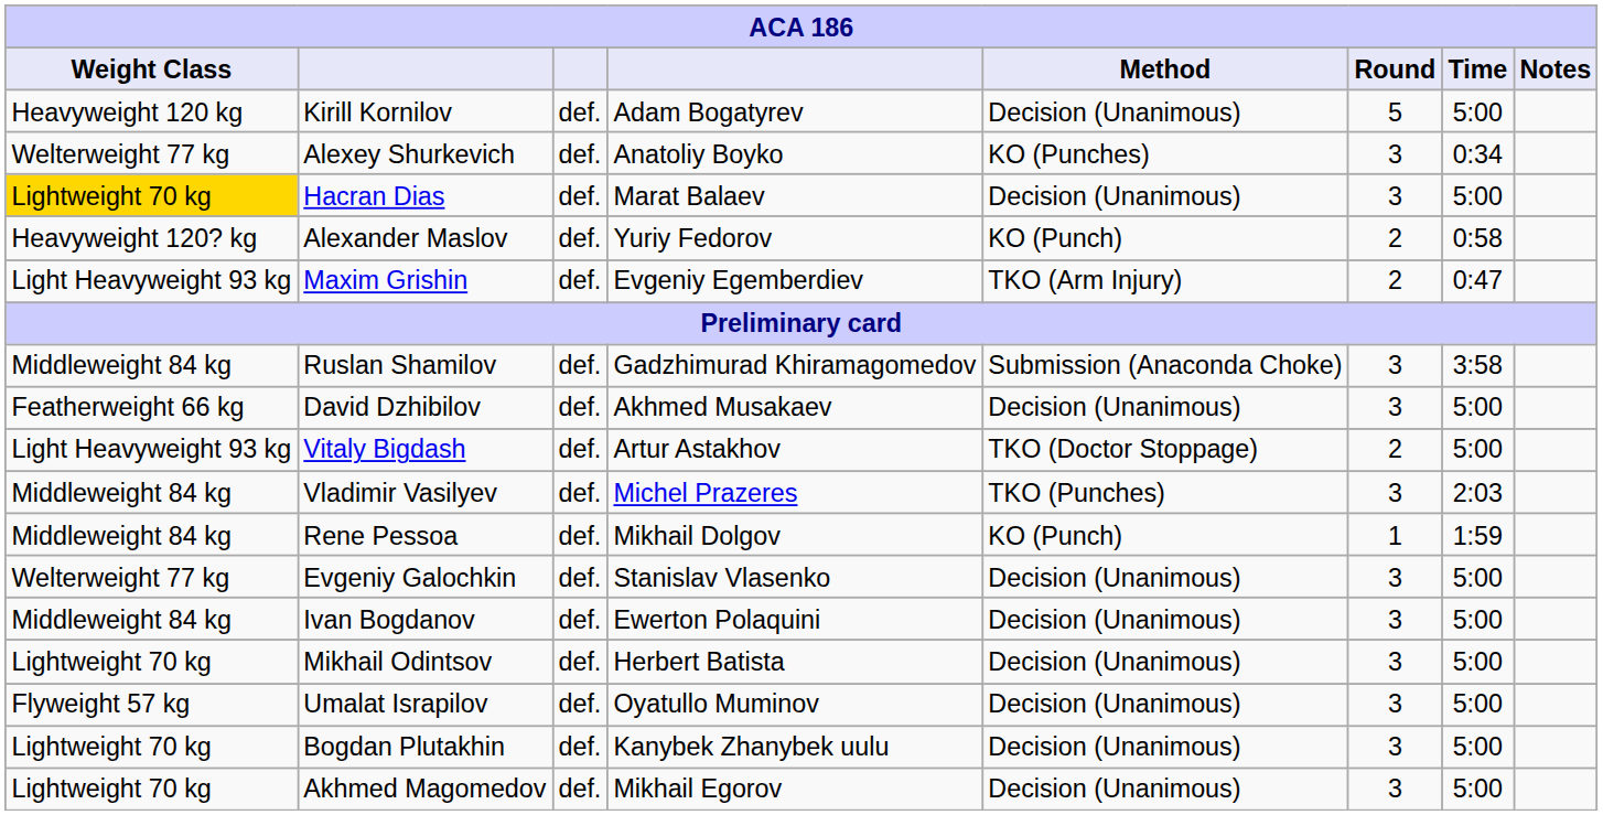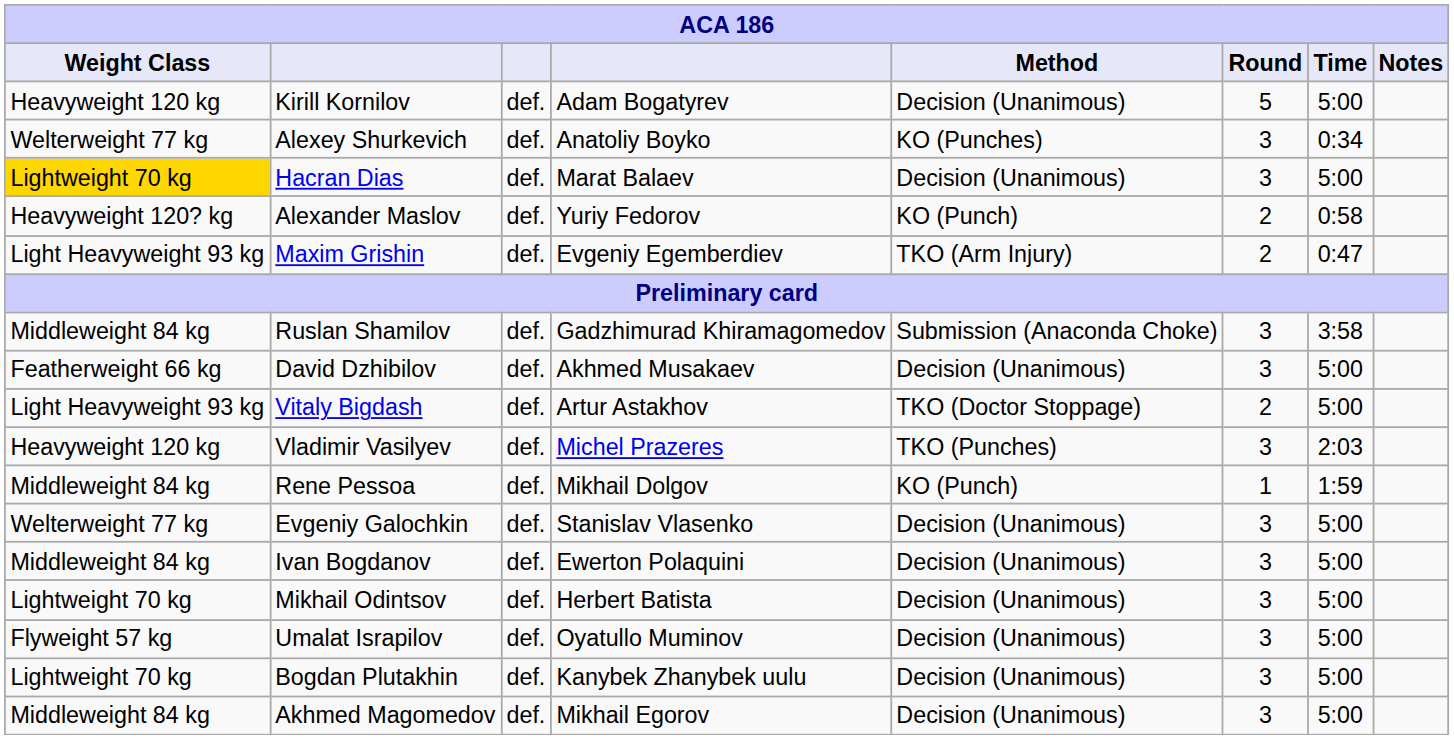 <table class="wikitable" style="font-size: 80%;">
 <tr>
 <th colspan="8" style="background-color: #ccf; color: #000080; text-align: center;"><strong>ACA 186</strong></th>
 </tr>
 <tr>
 <th colspan="1" style="background-color: #E6E8FA; color: #000000; text-align: center;">Weight Class</th>
 <th colspan="1" style="background-color: #E6E8FA; color: #000000; text-align: center;"></th>
 <th colspan="1" style="background-color: #E6E8FA; color: #000000; text-align: center;"></th>
 <th colspan="1" style="background-color: #E6E8FA; color: #000000; text-align: center;"></th>
 <th colspan="1" style="background-color: #E6E8FA; color: #000000; text-align: center;">Method</th>
 <th colspan="1" style="background-color: #E6E8FA; color: #000000; text-align: center;">Round</th>
 <th colspan="1" style="background-color: #E6E8FA; color: #000000; text-align: center;">Time</th>
 <th colspan="1" style="background-color: #E6E8FA; color: #000000; text-align: center;">Notes</th>
 </tr>
 <tr>
 <td>Heavyweight 120 kg</td>
 <td> Kirill Kornilov</td>
 <td>def.</td>
 <td> Adam Bogatyrev</td>
 <td>Decision (Unanimous)</td>
 <td align=center>5</td>
 <td align=center>5:00</td>
 <td></td>
 </tr>
 <tr>
 <td>Welterweight 77 kg</td>
 <td> Alexey Shurkevich</td>
 <td>def.</td>
 <td> Anatoliy Boyko</td>
 <td>KO (Punches)</td>
 <td align=center>3</td>
 <td align=center>0:34</td>
 <td></td>
 </tr>
 <tr>
 <td style="background: gold;">Lightweight 70 kg</td>
 <td> <a href='#'>Hacran Dias</a></td>
 <td>def.</td>
 <td> Marat Balaev</td>
 <td>Decision (Unanimous)</td>
 <td align=center>3</td>
 <td align=center>5:00</td>
 <td></td>
 </tr>
 <tr>
 <td>Heavyweight 120? kg</td>
 <td> Alexander Maslov</td>
 <td>def.</td>
 <td> Yuriy Fedorov</td>
 <td>KO (Punch)</td>
 <td align=center>2</td>
 <td align=center>0:58</td>
 <td></td>
 </tr>
 <tr>
 <td>Light Heavyweight 93 kg</td>
 <td> <a href='#'>Maxim Grishin</a></td>
 <td>def.</td>
 <td> Evgeniy Egemberdiev</td>
 <td>TKO (Arm Injury)</td>
 <td align=center>2</td>
 <td align=center>0:47</td>
 <td></td>
 </tr>
 <tr>
 <th colspan="8" style="background-color: #ccf; color: #000080; text-align: center;"><strong>Preliminary card</strong></th>
 </tr>
 <tr>
 <td>Middleweight 84 kg</td>
 <td> Ruslan Shamilov</td>
 <td>def.</td>
 <td> Gadzhimurad Khiramagomedov</td>
 <td>Submission (Anaconda Choke)</td>
 <td align=center>3</td>
 <td align=center>3:58</td>
 <td></td>
 </tr>
 <tr>
 <td>Featherweight 66 kg</td>
 <td> David Dzhibilov</td>
 <td>def.</td>
 <td> Akhmed Musakaev</td>
 <td>Decision (Unanimous)</td>
 <td align=center>3</td>
 <td align=center>5:00</td>
 <td></td>
 </tr>
 <tr>
 <td>Light Heavyweight 93 kg</td>
 <td> <a href='#'>Vitaly Bigdash</a></td>
 <td>def.</td>
 <td> Artur Astakhov</td>
 <td>TKO (Doctor Stoppage)</td>
 <td align=center>2</td>
 <td align=center>5:00</td>
 <td></td>
 </tr>
 <tr>
-<td>Middleweight 84 kg</td>
+<td>Heavyweight 120 kg</td>
 <td> Vladimir Vasilyev</td>
 <td>def.</td>
 <td> <a href='#'>Michel Prazeres</a></td>
 <td>TKO (Punches)</td>
 <td align=center>3</td>
 <td align=center>2:03</td>
 <td></td>
 </tr>
 <tr>
 <td>Middleweight 84 kg</td>
 <td> Rene Pessoa</td>
 <td>def.</td>
 <td> Mikhail Dolgov</td>
 <td>KO (Punch)</td>
 <td align=center>1</td>
 <td align=center>1:59</td>
 <td></td>
 </tr>
 <tr>
 <td>Welterweight 77 kg</td>
 <td> Evgeniy Galochkin</td>
 <td>def.</td>
 <td> Stanislav Vlasenko</td>
 <td>Decision (Unanimous)</td>
 <td align=center>3</td>
 <td align=center>5:00</td>
 <td></td>
 </tr>
 <tr>
 <td>Middleweight 84 kg</td>
 <td> Ivan Bogdanov</td>
 <td>def.</td>
 <td> Ewerton Polaquini</td>
 <td>Decision (Unanimous)</td>
 <td align=center>3</td>
 <td align=center>5:00</td>
 <td></td>
 </tr>
 <tr>
 <td>Lightweight 70 kg</td>
 <td> Mikhail Odintsov</td>
 <td>def.</td>
 <td> Herbert Batista</td>
 <td>Decision (Unanimous)</td>
 <td align=center>3</td>
 <td align=center>5:00</td>
 <td></td>
 </tr>
 <tr>
 <td>Flyweight 57 kg</td>
 <td> Umalat Israpilov</td>
 <td>def.</td>
 <td> Oyatullo Muminov</td>
 <td>Decision (Unanimous)</td>
 <td align=center>3</td>
 <td align=center>5:00</td>
 <td></td>
 </tr>
 <tr>
 <td>Lightweight 70 kg</td>
 <td> Bogdan Plutakhin</td>
 <td>def.</td>
 <td> Kanybek Zhanybek uulu</td>
 <td>Decision (Unanimous)</td>
 <td align=center>3</td>
 <td align=center>5:00</td>
 <td></td>
 </tr>
 <tr>
-<td>Lightweight 70 kg</td>
+<td>Middleweight 84 kg</td>
 <td> Akhmed Magomedov</td>
 <td>def.</td>
 <td> Mikhail Egorov</td>
 <td>Decision (Unanimous)</td>
 <td align=center>3</td>
 <td align=center>5:00</td>
 <td></td>
 </tr>
 </table>
